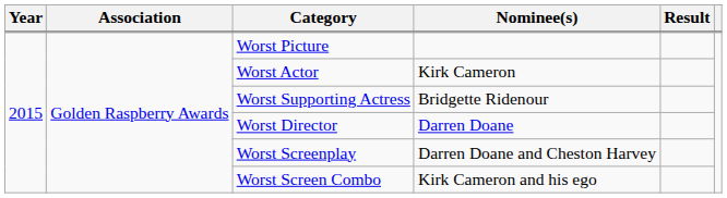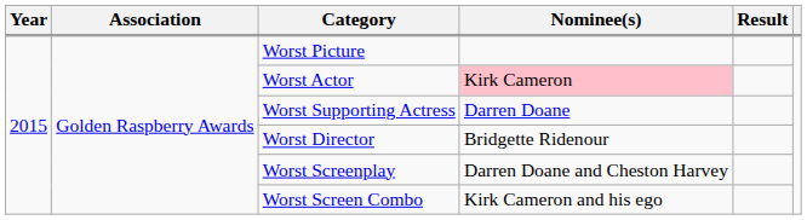 <table class="wikitable plainrowheaders">
 <tr style="text-align:center;">
 <th scope="col">Year</th>
 <th scope="col">Association</th>
 <th scope="col">Category</th>
 <th scope="col">Nominee(s)</th>
 <th scope="col">Result</th>
 <th scope="col" class="unsortable"></th>
 </tr>
 <tr style="border-top:2px solid gray;">
 </tr>
 <tr>
 <td rowspan="6"><a href='#'>2015</a></td>
 <td rowspan="6"><a href='#'>Golden Raspberry Awards</a></td>
 <td><a href='#'>Worst Picture</a></td>
 <td></td>
 <td></td>
 <td style="text-align:center;" rowspan="6"></td>
 </tr>
 <tr>
 <td><a href='#'>Worst Actor</a></td>
-<td>Kirk Cameron</td>
+<td style="background: pink;">Kirk Cameron</td>
 <td></td>
 </tr>
 <tr>
 <td><a href='#'>Worst Supporting Actress</a></td>
-<td>Bridgette Ridenour</td>
+<td><a href='#'>Darren Doane</a></td>
 <td></td>
 </tr>
 <tr>
 <td><a href='#'>Worst Director</a></td>
-<td><a href='#'>Darren Doane</a></td>
+<td>Bridgette Ridenour</td>
 <td></td>
 </tr>
 <tr>
 <td><a href='#'>Worst Screenplay</a></td>
 <td>Darren Doane and Cheston Harvey</td>
 <td></td>
 </tr>
 <tr>
 <td><a href='#'>Worst Screen Combo</a></td>
 <td>Kirk Cameron and his ego</td>
 <td></td>
 </tr>
 </table>
